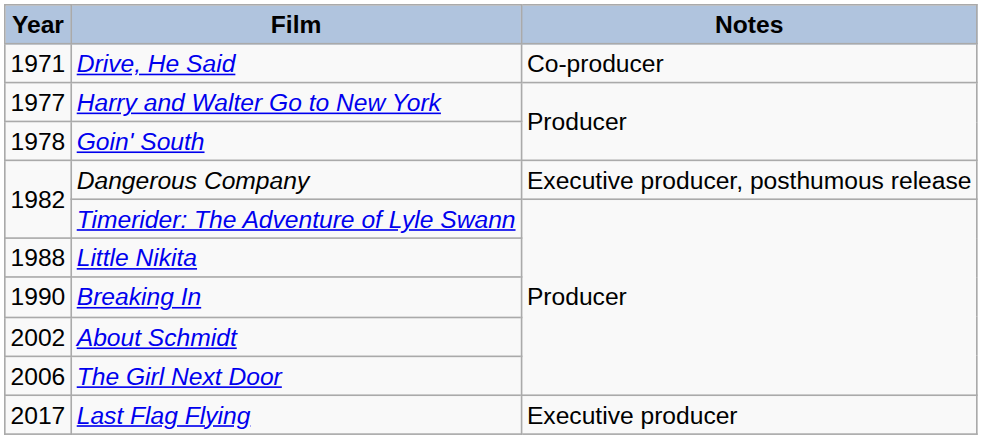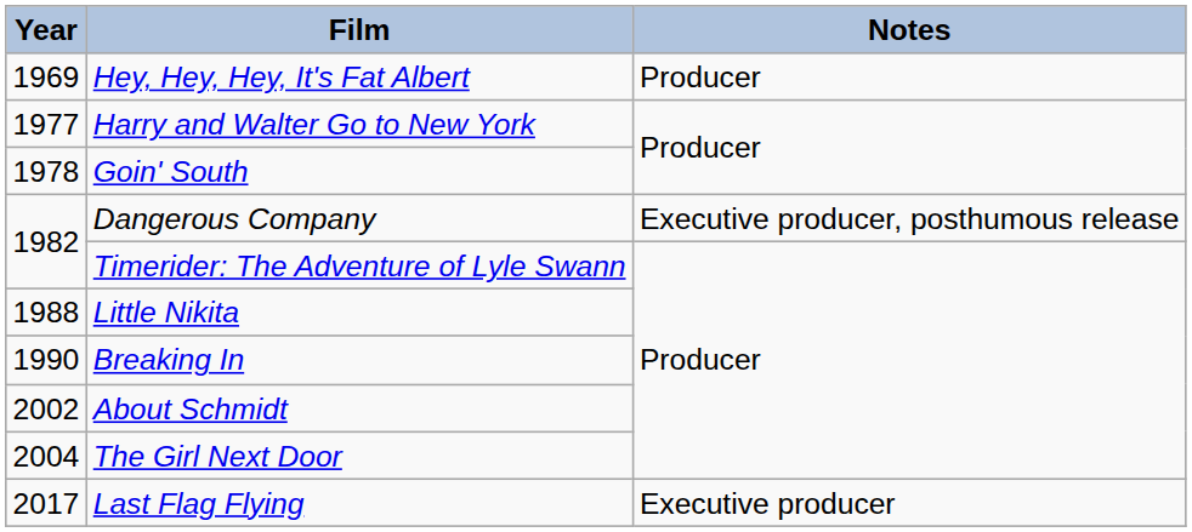 <table class="wikitable" style="font-size:95%;">
 <tr>
 <th style="background:#B0C4DE;">Year</th>
 <th style="background:#B0C4DE;">Film</th>
 <th style="background:#B0C4DE;">Notes</th>
 </tr>
 <tr>
-<td>1971</td>
-<td><em><a href='#'>Drive, He Said</a></em></td>
-<td>Co-producer</td>
+<td>1969</td>
+<td><em><a href='#'>Hey, Hey, Hey, It's Fat Albert</a></em></td>
+<td>Producer</td>
 </tr>
 <tr>
 <td>1977</td>
 <td><em><a href='#'>Harry and Walter Go to New York</a></em></td>
 <td rowspan="2">Producer</td>
 </tr>
 <tr>
 <td>1978</td>
 <td><em><a href='#'>Goin' South</a></em></td>
 </tr>
 <tr>
 <td rowspan="2">1982</td>
 <td><em>Dangerous Company</em></td>
 <td>Executive producer, posthumous release</td>
 </tr>
 <tr>
 <td><em><a href='#'>Timerider: The Adventure of Lyle Swann</a></em></td>
 <td rowspan="5">Producer</td>
 </tr>
 <tr>
 <td>1988</td>
 <td><em><a href='#'>Little Nikita</a></em></td>
 </tr>
 <tr>
 <td>1990</td>
 <td><em><a href='#'>Breaking In</a></em></td>
 </tr>
 <tr>
 <td>2002</td>
 <td><em><a href='#'>About Schmidt</a></em></td>
 </tr>
 <tr>
-<td>2006</td>
+<td>2004</td>
 <td><em><a href='#'>The Girl Next Door</a></em></td>
 </tr>
 <tr>
 <td>2017</td>
 <td><em><a href='#'>Last Flag Flying</a></em></td>
 <td>Executive producer</td>
 </tr>
 </table>
